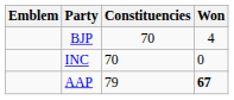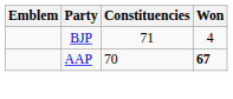 <table class=wikitable>
 <tr>
 <th>Emblem</th>
 <th>Party</th>
 <th>Constituencies</th>
 <th>Won</th>
 </tr>
 <tr align="center">
 <td></td>
 <td><a href='#'>BJP</a></td>
-<td>70</td>
+<td>71</td>
 <td>4</td>
 </tr>
 <tr>
 <td></td>
-<td><a href='#'>INC</a></td>
+<td><a href='#'>AAP</a></td>
 <td>70</td>
-<td>0 </td>
-</tr>
-<tr>
-<td></td>
-<td><a href='#'>AAP</a></td>
-<td>79</td>
 <td><strong>67 </strong></td>
 </tr>
 </table>
